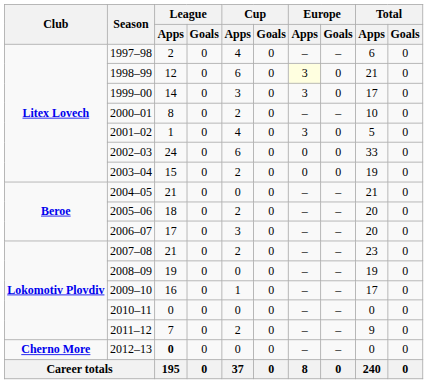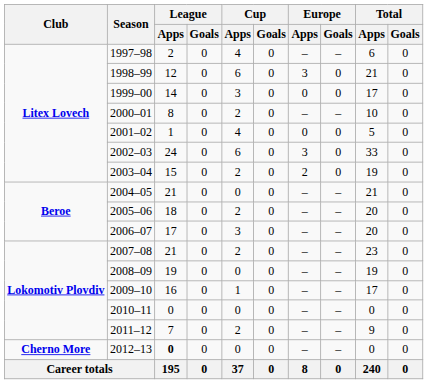 <table class="wikitable" style="font-size:90%; text-align: center;">
 <tr>
 <th rowspan="2">Club</th>
 <th rowspan="2">Season</th>
 <th colspan="2">League</th>
 <th colspan="2">Cup</th>
 <th colspan="2">Europe</th>
 <th colspan="2">Total</th>
 </tr>
 <tr>
 <th>Apps</th>
 <th>Goals</th>
 <th>Apps</th>
 <th>Goals</th>
 <th>Apps</th>
 <th>Goals</th>
 <th>Apps</th>
 <th>Goals</th>
 </tr>
 <tr>
 <td rowspan="7" valign="center"><strong><a href='#'>Litex Lovech</a></strong></td>
 <td>1997–98</td>
 <td>2</td>
 <td>0</td>
 <td>4</td>
 <td>0</td>
 <td>–</td>
 <td>–</td>
 <td>6</td>
 <td>0</td>
 </tr>
 <tr>
 <td>1998–99</td>
 <td>12</td>
 <td>0</td>
 <td>6</td>
 <td>0</td>
-<td style="background: lightyellow;">3</td>
+<td>3</td>
 <td>0</td>
 <td>21</td>
 <td>0</td>
 </tr>
 <tr>
 <td>1999–00</td>
 <td>14</td>
 <td>0</td>
 <td>3</td>
 <td>0</td>
-<td>3</td>
+<td>0</td>
 <td>0</td>
 <td>17</td>
 <td>0</td>
 </tr>
 <tr>
 <td>2000–01</td>
 <td>8</td>
 <td>0</td>
 <td>2</td>
 <td>0</td>
 <td>–</td>
 <td>–</td>
 <td>10</td>
 <td>0</td>
 </tr>
 <tr>
 <td>2001–02</td>
 <td>1</td>
 <td>0</td>
 <td>4</td>
 <td>0</td>
-<td>3</td>
+<td>0</td>
 <td>0</td>
 <td>5</td>
 <td>0</td>
 </tr>
 <tr>
 <td>2002–03</td>
 <td>24</td>
 <td>0</td>
 <td>6</td>
 <td>0</td>
-<td>0</td>
+<td>3</td>
 <td>0</td>
 <td>33</td>
 <td>0</td>
 </tr>
 <tr>
 <td>2003–04</td>
 <td>15</td>
 <td>0</td>
 <td>2</td>
 <td>0</td>
-<td>0</td>
+<td>2</td>
 <td>0</td>
 <td>19</td>
 <td>0</td>
 </tr>
 <tr>
 <td rowspan="3" valign="center"><strong><a href='#'>Beroe</a></strong></td>
 <td>2004–05</td>
 <td>21</td>
 <td>0</td>
 <td>0</td>
 <td>0</td>
 <td>–</td>
 <td>–</td>
 <td>21</td>
 <td>0</td>
 </tr>
 <tr>
 <td>2005–06</td>
 <td>18</td>
 <td>0</td>
 <td>2</td>
 <td>0</td>
 <td>–</td>
 <td>–</td>
 <td>20</td>
 <td>0</td>
 </tr>
 <tr>
 <td>2006–07</td>
 <td>17</td>
 <td>0</td>
 <td>3</td>
 <td>0</td>
 <td>–</td>
 <td>–</td>
 <td>20</td>
 <td>0</td>
 </tr>
 <tr>
 <td rowspan="5" valign="center"><strong><a href='#'>Lokomotiv Plovdiv</a></strong></td>
 <td>2007–08</td>
 <td>21</td>
 <td>0</td>
 <td>2</td>
 <td>0</td>
 <td>–</td>
 <td>–</td>
 <td>23</td>
 <td>0</td>
 </tr>
 <tr>
 <td>2008–09</td>
 <td>19</td>
 <td>0</td>
 <td>0</td>
 <td>0</td>
 <td>–</td>
 <td>–</td>
 <td>19</td>
 <td>0</td>
 </tr>
 <tr>
 <td>2009–10</td>
 <td>16</td>
 <td>0</td>
 <td>1</td>
 <td>0</td>
 <td>–</td>
 <td>–</td>
 <td>17</td>
 <td>0</td>
 </tr>
 <tr>
 <td>2010–11</td>
 <td>0</td>
 <td>0</td>
 <td>0</td>
 <td>0</td>
 <td>–</td>
 <td>–</td>
 <td>0</td>
 <td>0</td>
 </tr>
 <tr>
 <td>2011–12</td>
 <td>7</td>
 <td>0</td>
 <td>2</td>
 <td>0</td>
 <td>–</td>
 <td>–</td>
 <td>9</td>
 <td>0</td>
 </tr>
 <tr>
 <td rowspan="1" valign="center"><strong><a href='#'>Cherno More</a></strong></td>
 <td>2012–13</td>
 <td><strong>0</strong></td>
 <td>0</td>
 <td>0</td>
 <td>0</td>
 <td>–</td>
 <td>–</td>
 <td>0</td>
 <td>0</td>
 </tr>
 <tr>
 <th colspan="2">Career totals</th>
 <th>195</th>
 <th>0</th>
 <th>37</th>
 <th>0</th>
 <th>8</th>
 <th>0</th>
 <th>240</th>
 <th>0</th>
 </tr>
 </table>
